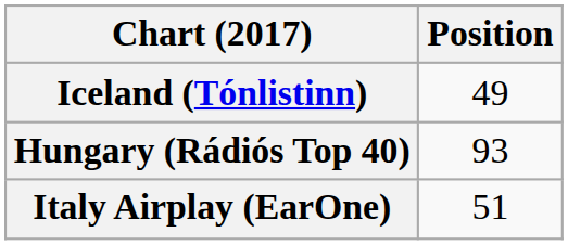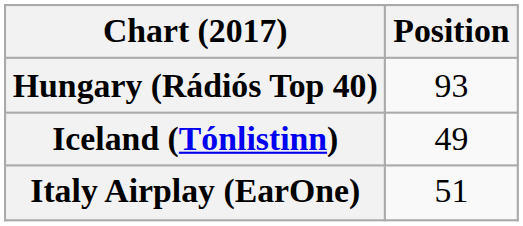 <table class="wikitable sortable plainrowheaders" style="text-align:center">
 <tr>
 <th scope="col">Chart (2017)</th>
 <th scope="col">Position</th>
 </tr>
 <tr>
+<th scope="row">Hungary (Rádiós Top 40)</th>
+<td>93</td>
+</tr>
+<tr>
 <th scope="row">Iceland (<a href='#'>Tónlistinn</a>)</th>
 <td>49</td>
-</tr>
-<tr>
-<th scope="row">Hungary (Rádiós Top 40)</th>
-<td>93</td>
 </tr>
 <tr>
 <th scope="row">Italy Airplay (EarOne)</th>
 <td>51</td>
 </tr>
 </table>
